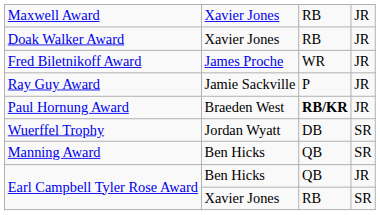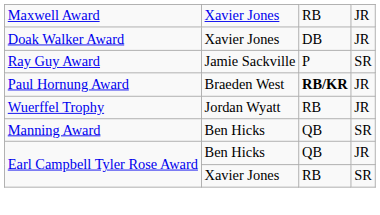 <table class="wikitable">
 <tr>
 <td><a href='#'>Maxwell Award</a></td>
 <td><a href='#'>Xavier Jones</a></td>
 <td>RB</td>
 <td>JR</td>
 </tr>
 <tr>
 <td><a href='#'>Doak Walker Award</a></td>
 <td>Xavier Jones</td>
-<td>RB</td>
-<td>JR</td>
-</tr>
-<tr>
-<td><a href='#'>Fred Biletnikoff Award</a></td>
-<td><a href='#'>James Proche</a></td>
-<td>WR</td>
+<td>DB</td>
 <td>JR</td>
 </tr>
 <tr>
 <td><a href='#'>Ray Guy Award</a></td>
 <td>Jamie Sackville</td>
 <td>P</td>
-<td>JR</td>
+<td>SR</td>
 </tr>
 <tr>
 <td><a href='#'>Paul Hornung Award</a></td>
 <td>Braeden West</td>
 <td><strong>RB/KR</strong></td>
 <td>JR</td>
 </tr>
 <tr>
 <td><a href='#'>Wuerffel Trophy</a></td>
 <td>Jordan Wyatt</td>
-<td>DB</td>
-<td>SR</td>
+<td>RB</td>
+<td>JR</td>
 </tr>
 <tr>
 <td><a href='#'>Manning Award</a></td>
 <td>Ben Hicks</td>
 <td>QB</td>
 <td>SR</td>
 </tr>
 <tr>
 <td rowspan=2><a href='#'>Earl Campbell Tyler Rose Award</a></td>
 <td>Ben Hicks</td>
 <td>QB</td>
 <td>JR</td>
 </tr>
 <tr>
 <td>Xavier Jones</td>
 <td>RB</td>
 <td>SR</td>
 </tr>
 </table>
